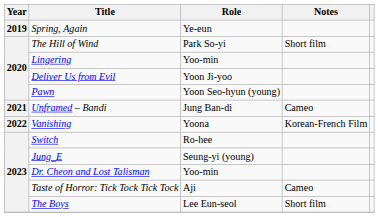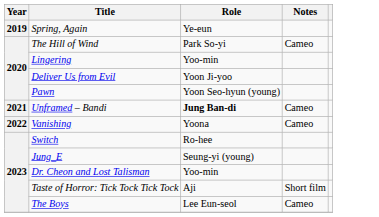 <table class="wikitable plainrowheaders sortable">
 <tr>
 <th scope="col">Year</th>
 <th scope="col">Title</th>
 <th scope="col">Role</th>
 <th scope="col">Notes</th>
 <th scope="col" class="unsortable"></th>
 </tr>
 <tr>
 <th scope="row">2019</th>
 <td><em>Spring, Again</em></td>
 <td>Ye-eun</td>
 <td></td>
 <td style="text-align:center"></td>
 </tr>
 <tr>
 <th scope="row" rowspan="4">2020</th>
 <td><em>The Hill of Wind</em></td>
 <td>Park So-yi</td>
-<td>Short film</td>
+<td>Cameo</td>
 <td style="text-align:center"></td>
 </tr>
 <tr>
 <td><em><a href='#'>Lingering</a></em></td>
 <td>Yoo-min</td>
 <td></td>
 <td style="text-align:center"></td>
 </tr>
 <tr>
 <td><em><a href='#'>Deliver Us from Evil</a></em></td>
 <td>Yoon Ji-yoo</td>
 <td></td>
 <td style="text-align:center"></td>
 </tr>
 <tr>
 <td><em><a href='#'>Pawn</a></em></td>
 <td>Yoon Seo-hyun (young)</td>
 <td></td>
 <td style="text-align:center"></td>
 </tr>
 <tr>
 <th scope="row">2021</th>
 <td><em><a href='#'>Unframed</a> – Bandi</em></td>
-<td>Jung Ban-di</td>
+<td><strong>Jung Ban-di</strong></td>
 <td>Cameo</td>
 <td style="text-align:center"></td>
 </tr>
 <tr>
 <th scope="row">2022</th>
 <td><em><a href='#'>Vanishing</a></em></td>
 <td>Yoona</td>
-<td>Korean-French Film</td>
+<td>Cameo</td>
 <td style="text-align:center"></td>
 </tr>
 <tr>
 <th scope="row" rowspan="5">2023</th>
 <td><em><a href='#'>Switch</a></em></td>
 <td>Ro-hee</td>
 <td></td>
 <td style="text-align:center"></td>
 </tr>
 <tr>
 <td><em><a href='#'>Jung_E</a></em></td>
 <td>Seung-yi (young)</td>
 <td></td>
 <td style="text-align:center"></td>
 </tr>
 <tr>
 <td><em><a href='#'>Dr. Cheon and Lost Talisman</a></em></td>
 <td>Yoo-min</td>
 <td></td>
 <td style="text-align:center"></td>
 </tr>
 <tr>
 <td><em>Taste of Horror: Tick Tock Tick Tock</em></td>
 <td>Aji</td>
-<td>Cameo</td>
+<td>Short film</td>
 <td style="text-align:center"></td>
 </tr>
 <tr>
 <td><a href='#'><em>The Boys</em></a></td>
 <td>Lee Eun-seol</td>
-<td>Short film</td>
+<td>Cameo</td>
 <td style="text-align:center"></td>
 </tr>
 <tr>
 </tr>
 </table>
